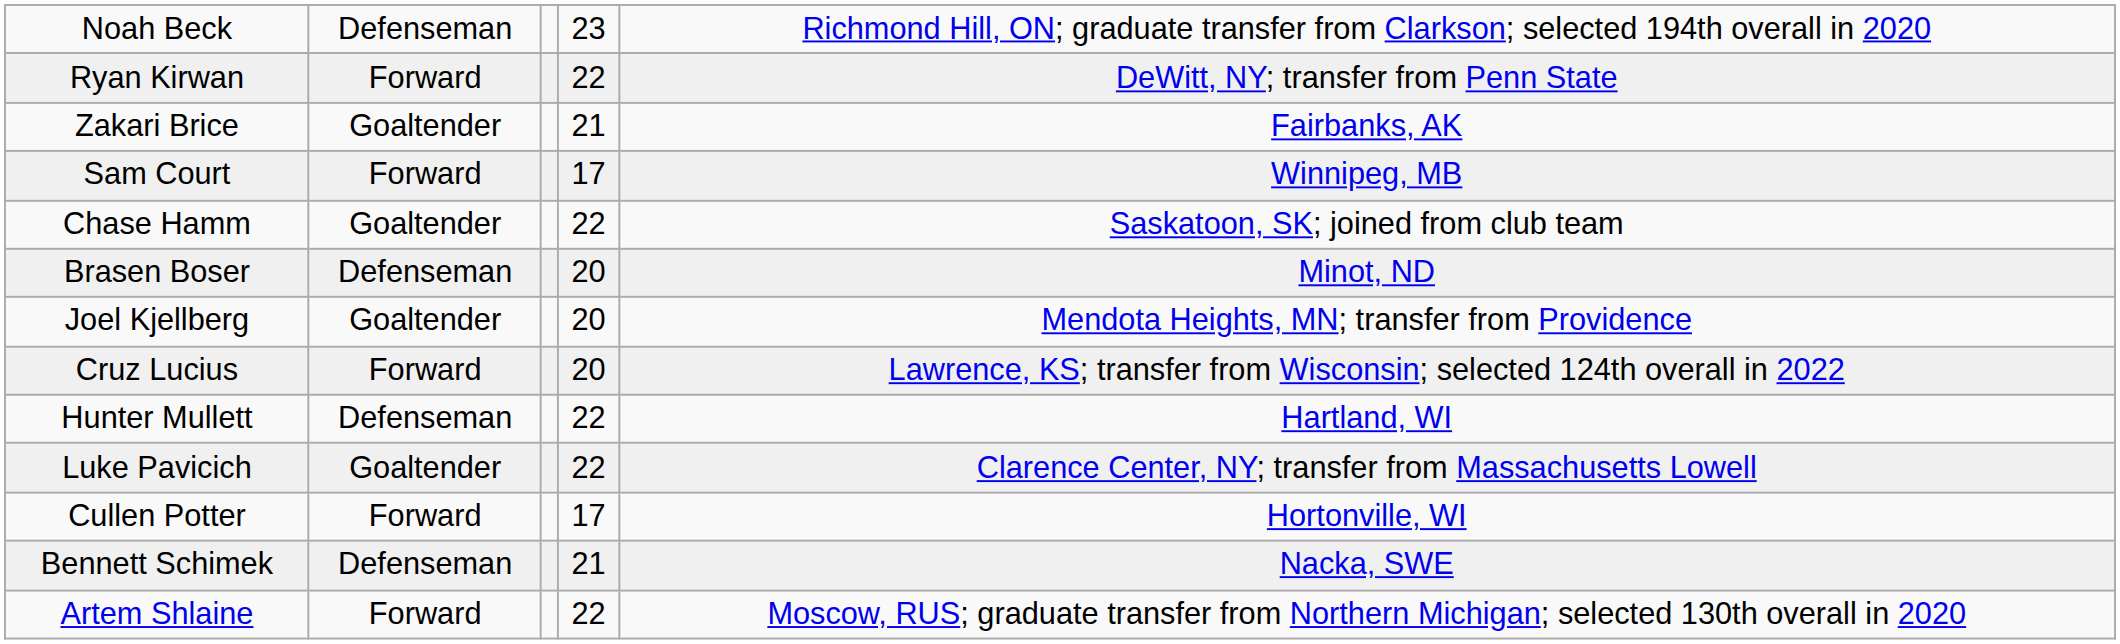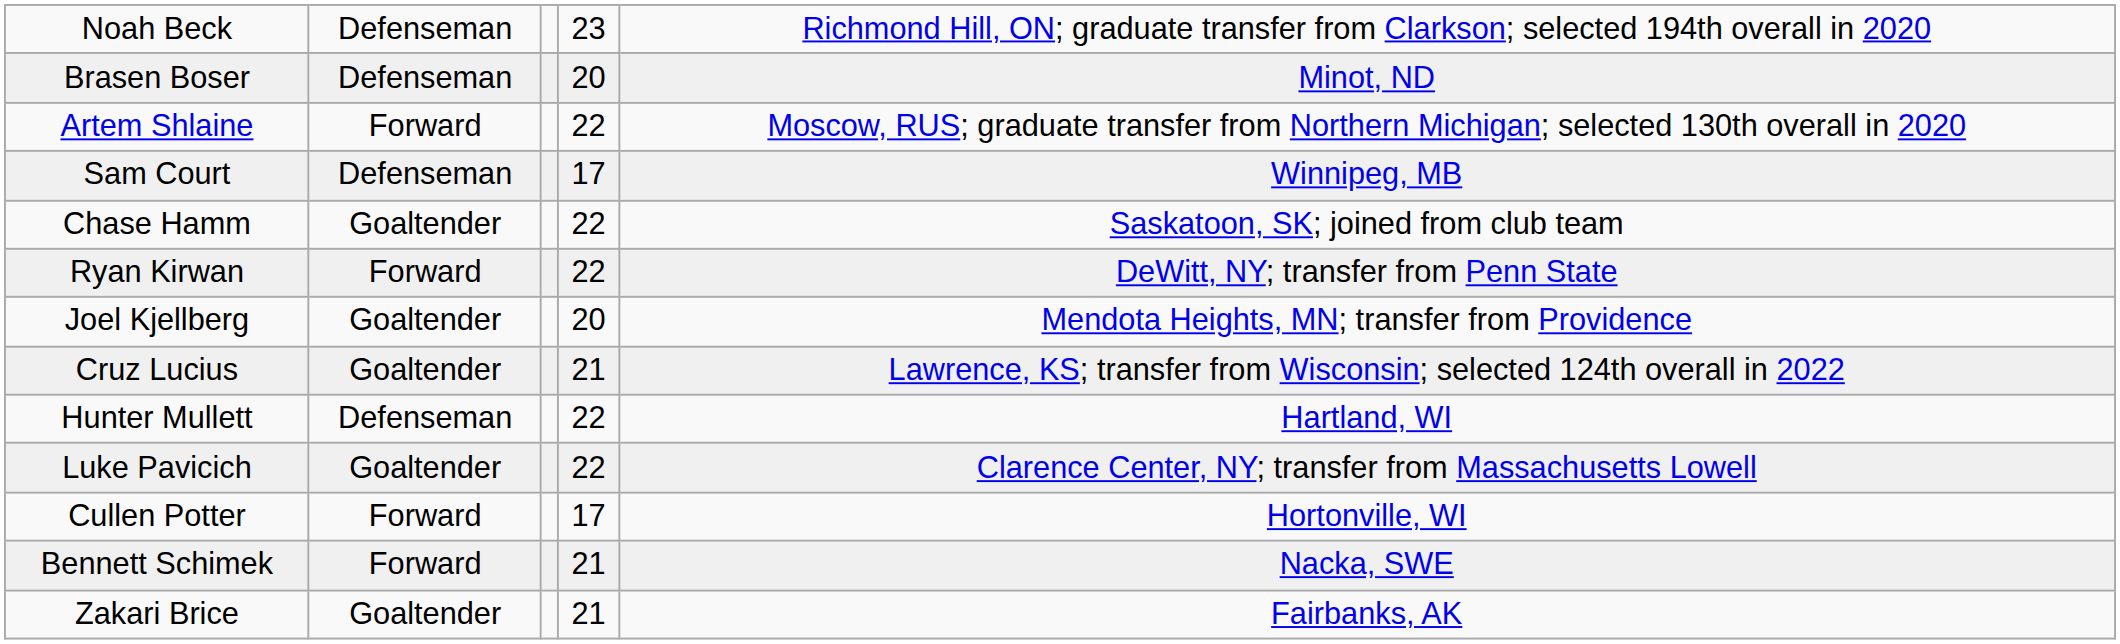 <table class="wikitable" width=1100>
 <tr align="center" bgcolor="">
 <td>Noah Beck</td>
 <td>Defenseman</td>
 <td></td>
 <td>23</td>
 <td><a href='#'>Richmond Hill, ON</a>; graduate transfer from <a href='#'>Clarkson</a>; selected 194th overall in <a href='#'>2020</a></td>
 </tr>
 <tr align="center" bgcolor="f0f0f0">
-<td>Ryan Kirwan</td>
+<td>Brasen Boser</td>
+<td>Defenseman</td>
+<td></td>
+<td>20</td>
+<td><a href='#'>Minot, ND</a></td>
+</tr>
+<tr align="center" bgcolor="">
+<td><a href='#'>Artem Shlaine</a></td>
 <td>Forward</td>
 <td></td>
 <td>22</td>
-<td><a href='#'>DeWitt, NY</a>; transfer from <a href='#'>Penn State</a></td>
-</tr>
-<tr align="center" bgcolor="">
-<td>Zakari Brice</td>
-<td>Goaltender</td>
-<td></td>
-<td>21</td>
-<td><a href='#'>Fairbanks, AK</a></td>
+<td><a href='#'>Moscow, RUS</a>; graduate transfer from <a href='#'>Northern Michigan</a>; selected 130th overall in <a href='#'>2020</a></td>
 </tr>
 <tr align="center" bgcolor="f0f0f0">
 <td>Sam Court</td>
-<td>Forward</td>
+<td>Defenseman</td>
 <td></td>
 <td>17</td>
 <td><a href='#'>Winnipeg, MB</a></td>
 </tr>
 <tr align="center" bgcolor="">
 <td>Chase Hamm</td>
 <td>Goaltender</td>
 <td></td>
 <td>22</td>
 <td><a href='#'>Saskatoon, SK</a>; joined from club team</td>
 </tr>
 <tr align="center" bgcolor="f0f0f0">
-<td>Brasen Boser</td>
-<td>Defenseman</td>
+<td>Ryan Kirwan</td>
+<td>Forward</td>
 <td></td>
-<td>20</td>
-<td><a href='#'>Minot, ND</a></td>
+<td>22</td>
+<td><a href='#'>DeWitt, NY</a>; transfer from <a href='#'>Penn State</a></td>
 </tr>
 <tr align="center" bgcolor="">
 <td>Joel Kjellberg</td>
 <td>Goaltender</td>
 <td></td>
 <td>20</td>
 <td><a href='#'>Mendota Heights, MN</a>; transfer from <a href='#'>Providence</a></td>
 </tr>
 <tr align="center" bgcolor="f0f0f0">
 <td>Cruz Lucius</td>
-<td>Forward</td>
+<td>Goaltender</td>
 <td></td>
-<td>20</td>
+<td>21</td>
 <td><a href='#'>Lawrence, KS</a>; transfer from <a href='#'>Wisconsin</a>; selected 124th overall in <a href='#'>2022</a></td>
 </tr>
 <tr align="center" bgcolor="">
 <td>Hunter Mullett</td>
 <td>Defenseman</td>
 <td></td>
 <td>22</td>
 <td><a href='#'>Hartland, WI</a></td>
 </tr>
 <tr align="center" bgcolor="f0f0f0">
 <td>Luke Pavicich</td>
 <td>Goaltender</td>
 <td></td>
 <td>22</td>
 <td><a href='#'>Clarence Center, NY</a>; transfer from <a href='#'>Massachusetts Lowell</a></td>
 </tr>
 <tr align="center" bgcolor="">
 <td>Cullen Potter</td>
 <td>Forward</td>
 <td></td>
 <td>17</td>
 <td><a href='#'>Hortonville, WI</a></td>
 </tr>
 <tr align="center" bgcolor="f0f0f0">
 <td>Bennett Schimek</td>
-<td>Defenseman</td>
+<td>Forward</td>
 <td></td>
 <td>21</td>
 <td><a href='#'>Nacka, SWE</a></td>
 </tr>
 <tr align="center" bgcolor="">
-<td><a href='#'>Artem Shlaine</a></td>
-<td>Forward</td>
+<td>Zakari Brice</td>
+<td>Goaltender</td>
 <td></td>
-<td>22</td>
-<td><a href='#'>Moscow, RUS</a>; graduate transfer from <a href='#'>Northern Michigan</a>; selected 130th overall in <a href='#'>2020</a></td>
+<td>21</td>
+<td><a href='#'>Fairbanks, AK</a></td>
 </tr>
 </table>
